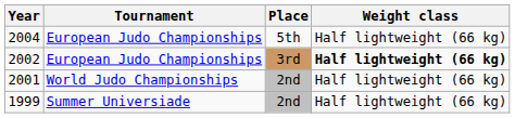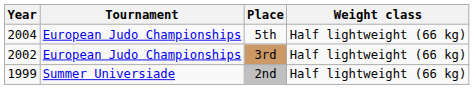 <table class=wikitable>
 <tr>
 <th>Year</th>
 <th>Tournament</th>
 <th>Place</th>
 <th>Weight class</th>
 </tr>
 <tr>
 <td>2004</td>
 <td><a href='#'>European Judo Championships</a></td>
 <td align="center">5th</td>
 <td>Half lightweight (66 kg)</td>
 </tr>
 <tr>
 <td>2002</td>
 <td><a href='#'>European Judo Championships</a></td>
 <td bgcolor="cc9966" align="center">3rd</td>
-<td><strong>Half lightweight (66 kg)</strong></td>
-</tr>
-<tr>
-<td>2001</td>
-<td><a href='#'>World Judo Championships</a></td>
-<td bgcolor="silver" align="center">2nd</td>
 <td>Half lightweight (66 kg)</td>
 </tr>
 <tr>
 <td>1999</td>
 <td><a href='#'>Summer Universiade</a></td>
 <td bgcolor="silver" align="center">2nd</td>
 <td>Half lightweight (66 kg)</td>
 </tr>
 </table>
